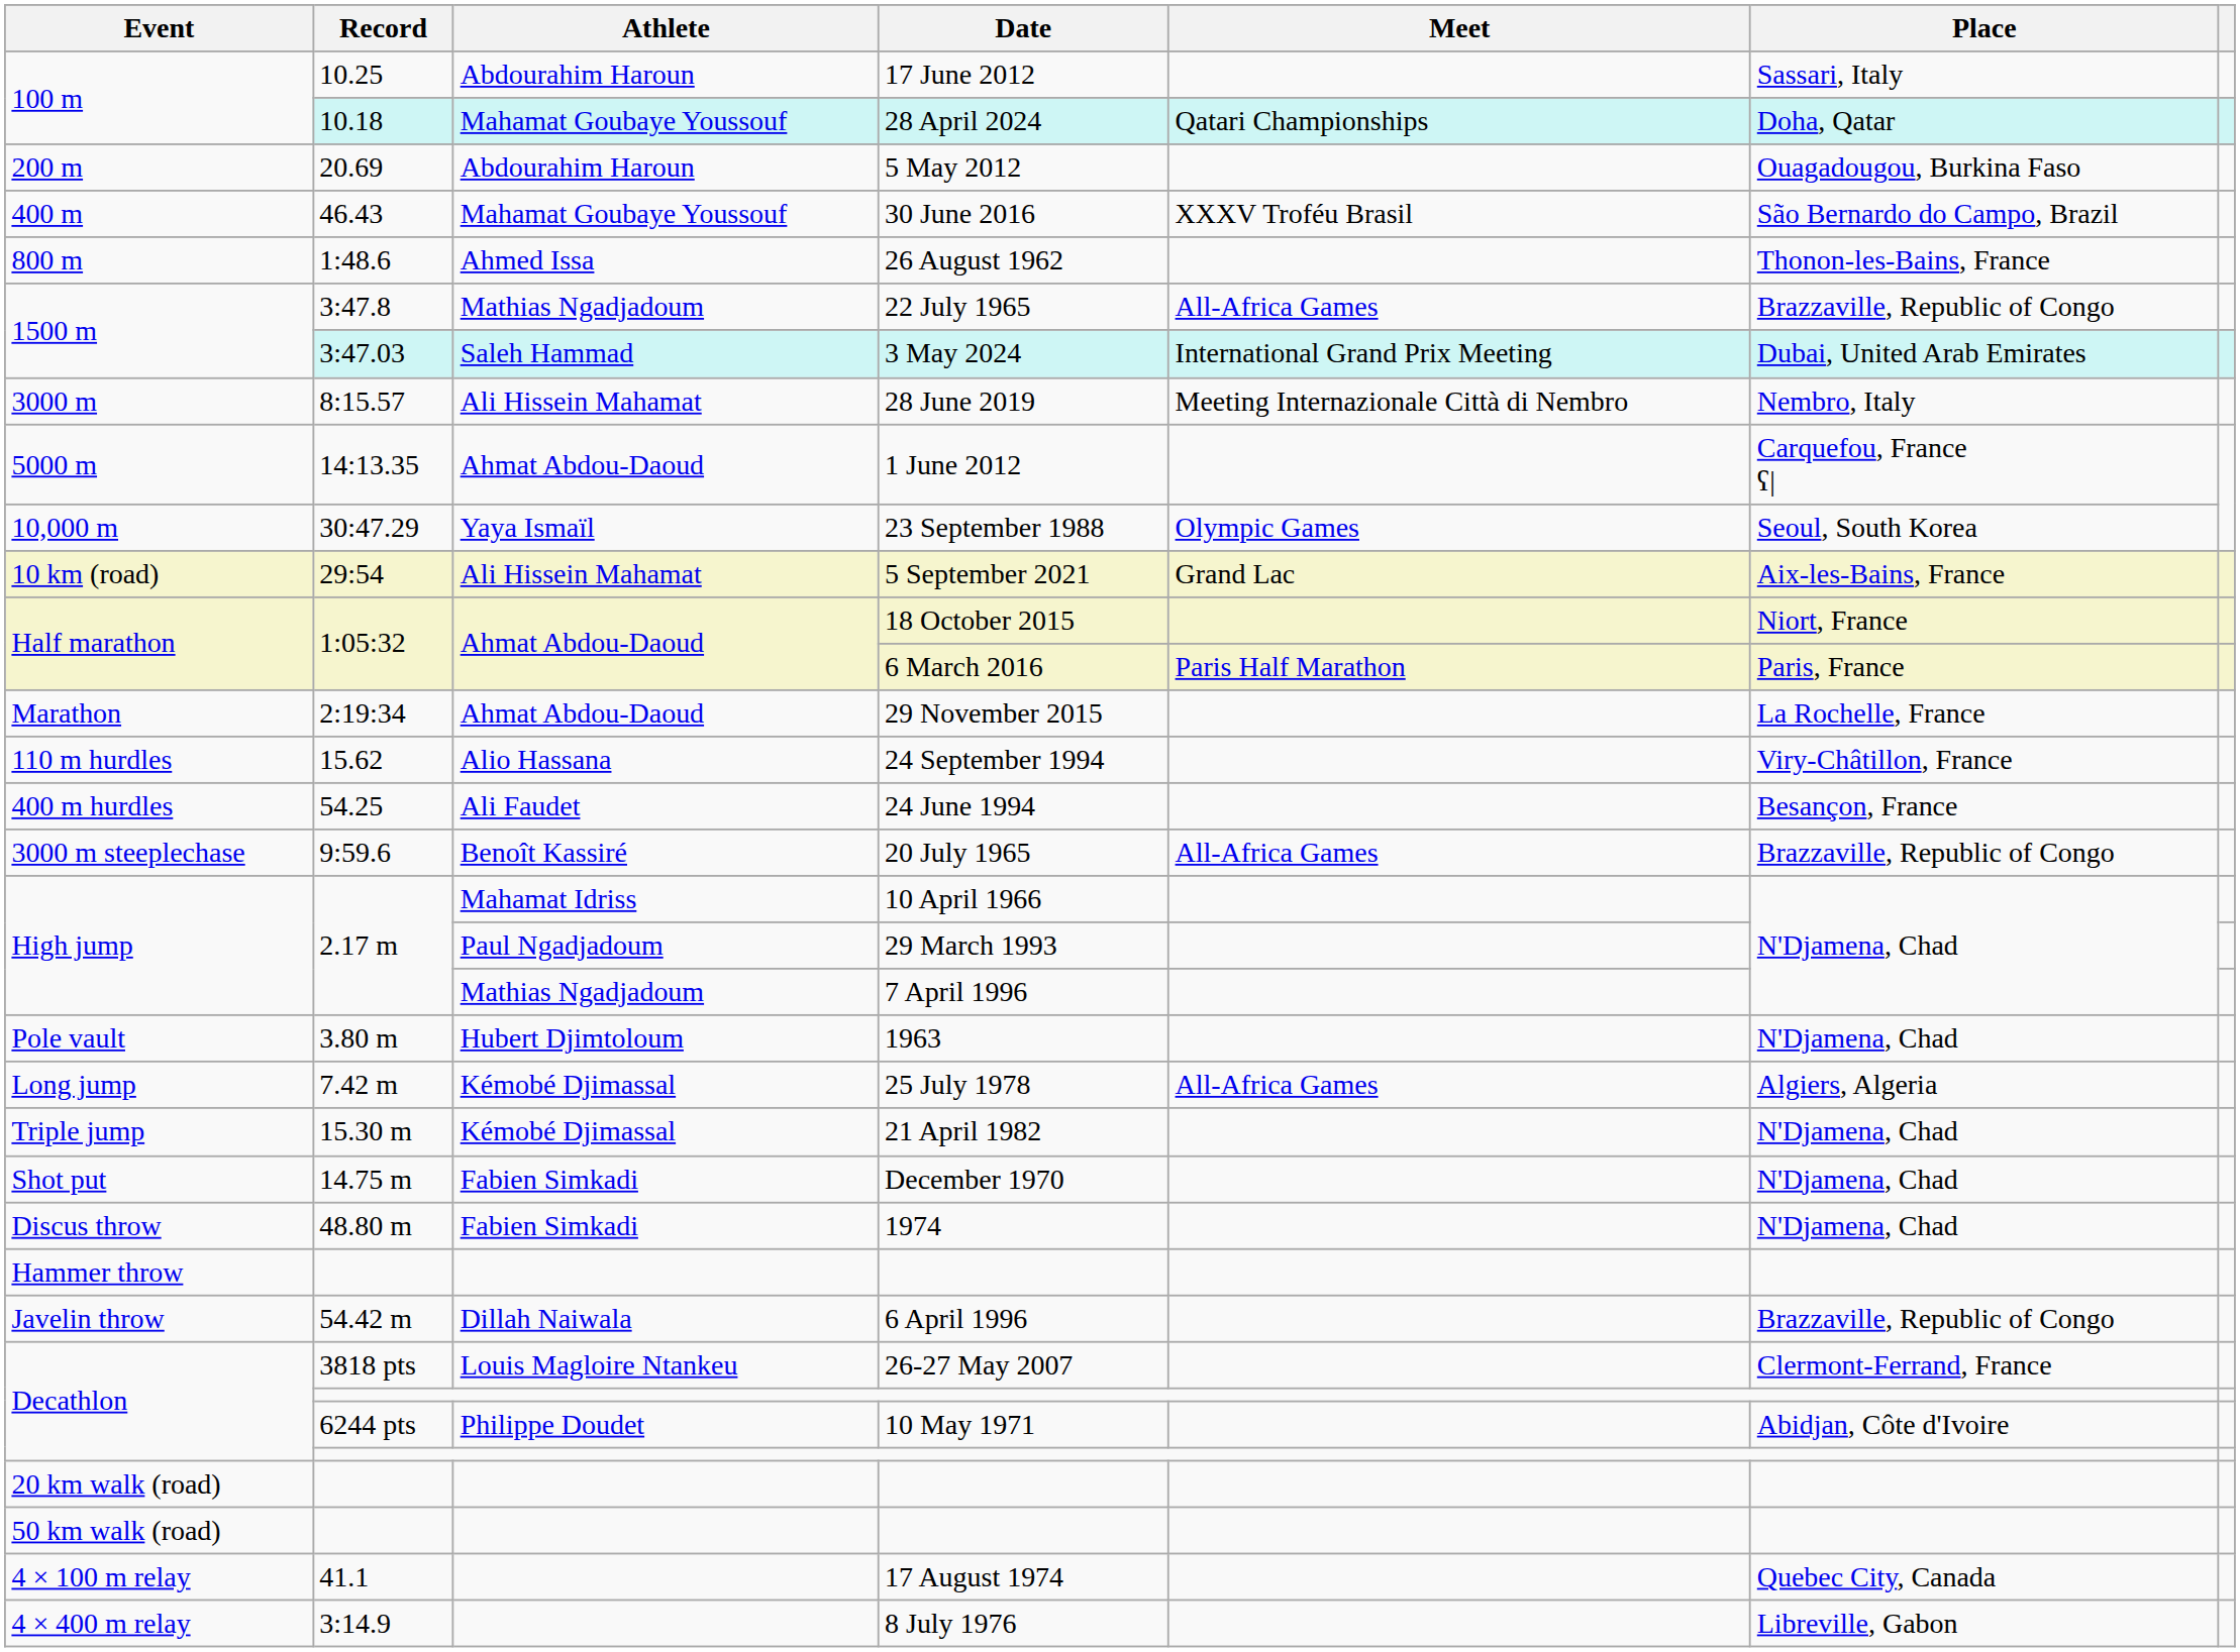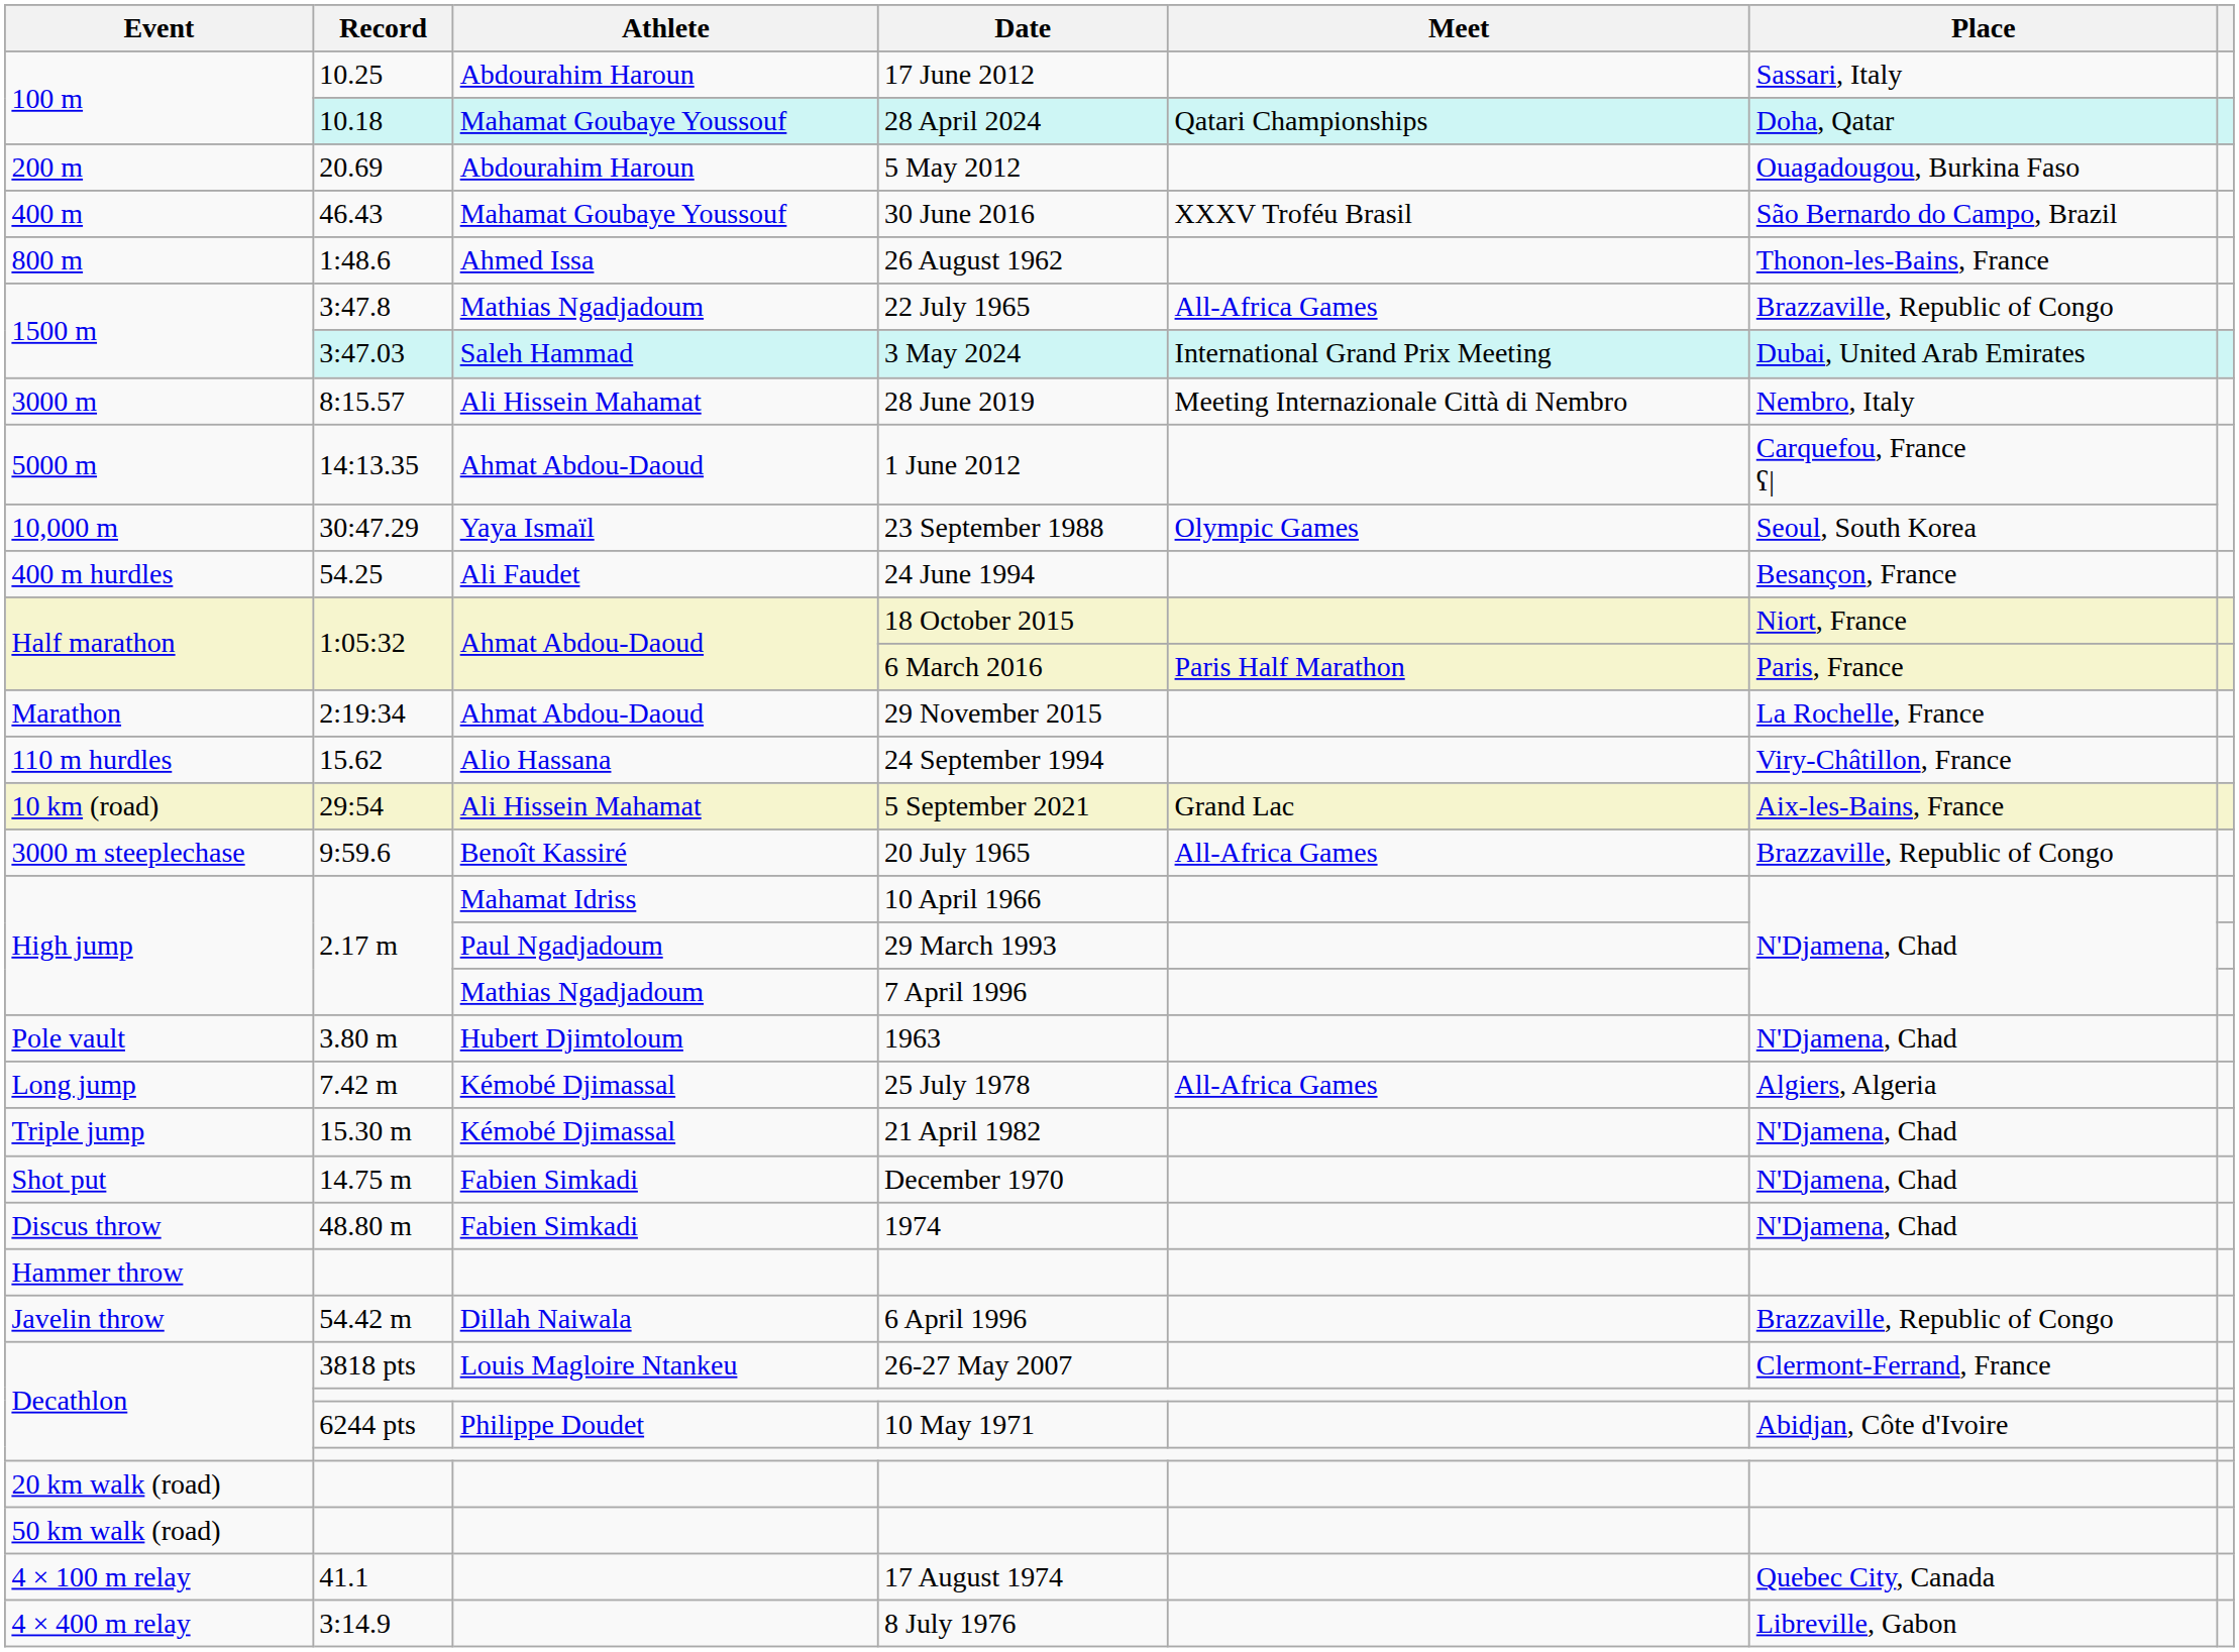 <table class="wikitable" style="font-size:95%; width: 95%;">
 <tr>
 <th>Event</th>
 <th>Record</th>
 <th>Athlete</th>
 <th>Date</th>
 <th>Meet</th>
 <th>Place</th>
 <th></th>
 </tr>
 <tr>
 <td rowspan=2><a href='#'>100 m</a></td>
 <td>10.25 </td>
 <td><a href='#'>Abdourahim Haroun</a></td>
 <td>17 June 2012</td>
 <td></td>
 <td><a href='#'>Sassari</a>, Italy</td>
 <td></td>
 </tr>
 <tr bgcolor="#CEF6F5">
 <td>10.18 </td>
 <td><a href='#'>Mahamat Goubaye Youssouf</a></td>
 <td>28 April 2024</td>
 <td>Qatari Championships</td>
 <td><a href='#'>Doha</a>, Qatar</td>
 <td></td>
 </tr>
 <tr>
 <td><a href='#'>200 m</a></td>
 <td>20.69</td>
 <td><a href='#'>Abdourahim Haroun</a></td>
 <td>5 May 2012</td>
 <td></td>
 <td><a href='#'>Ouagadougou</a>, Burkina Faso</td>
 <td></td>
 </tr>
 <tr>
 <td><a href='#'>400 m</a></td>
 <td>46.43</td>
 <td><a href='#'>Mahamat Goubaye Youssouf</a></td>
 <td>30 June 2016</td>
 <td>XXXV Troféu Brasil</td>
 <td><a href='#'>São Bernardo do Campo</a>, Brazil</td>
 <td></td>
 </tr>
 <tr>
 <td><a href='#'>800 m</a></td>
 <td>1:48.6 </td>
 <td><a href='#'>Ahmed Issa</a></td>
 <td>26 August 1962</td>
 <td></td>
 <td><a href='#'>Thonon-les-Bains</a>, France</td>
 <td></td>
 </tr>
 <tr>
 <td rowspan=2><a href='#'>1500 m</a></td>
 <td>3:47.8 </td>
 <td><a href='#'>Mathias Ngadjadoum</a></td>
 <td>22 July 1965</td>
 <td><a href='#'>All-Africa Games</a></td>
 <td><a href='#'>Brazzaville</a>, Republic of Congo</td>
 <td></td>
 </tr>
 <tr bgcolor="#CEF6F5">
 <td>3:47.03</td>
 <td><a href='#'>Saleh Hammad</a></td>
 <td>3 May 2024</td>
 <td>International Grand Prix Meeting</td>
 <td><a href='#'>Dubai</a>, United Arab Emirates</td>
 <td></td>
 </tr>
 <tr>
 <td><a href='#'>3000 m</a></td>
 <td>8:15.57</td>
 <td><a href='#'>Ali Hissein Mahamat</a></td>
 <td>28 June 2019</td>
 <td>Meeting Internazionale Città di Nembro</td>
 <td><a href='#'>Nembro</a>, Italy</td>
 <td></td>
 </tr>
 <tr>
 <td><a href='#'>5000 m</a></td>
 <td>14:13.35</td>
 <td><a href='#'>Ahmat Abdou-Daoud</a></td>
 <td>1 June 2012</td>
 <td></td>
 <td><a href='#'>Carquefou</a>, France<br>ʕ|</td>
 </tr>
 <tr>
 <td><a href='#'>10,000 m</a></td>
 <td>30:47.29</td>
 <td><a href='#'>Yaya Ismaïl</a></td>
 <td>23 September 1988</td>
 <td><a href='#'>Olympic Games</a></td>
 <td><a href='#'>Seoul</a>, South Korea</td>
 </tr>
-<tr style="background:#f6F5CE;">
-<td><a href='#'>10 km</a> (road)</td>
-<td>29:54</td>
-<td><a href='#'>Ali Hissein Mahamat</a></td>
-<td>5 September 2021</td>
-<td>Grand Lac</td>
-<td><a href='#'>Aix-les-Bains</a>, France</td>
+<tr>
+<td><a href='#'>400 m hurdles</a></td>
+<td>54.25</td>
+<td><a href='#'>Ali Faudet</a></td>
+<td>24 June 1994</td>
+<td></td>
+<td><a href='#'>Besançon</a>, France</td>
 <td></td>
 </tr>
 <tr style="background:#f6F5CE;">
 <td rowspan=2><a href='#'>Half marathon</a></td>
 <td rowspan=2>1:05:32</td>
 <td rowspan=2><a href='#'>Ahmat Abdou-Daoud</a></td>
 <td>18 October 2015</td>
 <td></td>
 <td><a href='#'>Niort</a>, France</td>
 <td></td>
 </tr>
 <tr style="background:#f6F5CE;">
 <td>6 March 2016</td>
 <td><a href='#'>Paris Half Marathon</a></td>
 <td><a href='#'>Paris</a>, France</td>
 <td></td>
 </tr>
 <tr>
 <td><a href='#'>Marathon</a></td>
 <td>2:19:34</td>
 <td><a href='#'>Ahmat Abdou-Daoud</a></td>
 <td>29 November 2015</td>
 <td></td>
 <td><a href='#'>La Rochelle</a>, France</td>
 <td></td>
 </tr>
 <tr>
 <td><a href='#'>110 m hurdles</a></td>
 <td>15.62</td>
 <td><a href='#'>Alio Hassana</a></td>
 <td>24 September 1994</td>
 <td></td>
 <td><a href='#'>Viry-Châtillon</a>, France</td>
 <td></td>
 </tr>
-<tr>
-<td><a href='#'>400 m hurdles</a></td>
-<td>54.25</td>
-<td><a href='#'>Ali Faudet</a></td>
-<td>24 June 1994</td>
-<td></td>
-<td><a href='#'>Besançon</a>, France</td>
+<tr style="background:#f6F5CE;">
+<td><a href='#'>10 km</a> (road)</td>
+<td>29:54</td>
+<td><a href='#'>Ali Hissein Mahamat</a></td>
+<td>5 September 2021</td>
+<td>Grand Lac</td>
+<td><a href='#'>Aix-les-Bains</a>, France</td>
 <td></td>
 </tr>
 <tr>
 <td><a href='#'>3000 m steeplechase</a></td>
 <td>9:59.6 </td>
 <td><a href='#'>Benoît Kassiré</a></td>
 <td>20 July 1965</td>
 <td><a href='#'>All-Africa Games</a></td>
 <td><a href='#'>Brazzaville</a>, Republic of Congo</td>
 <td></td>
 </tr>
 <tr>
 <td rowspan=3><a href='#'>High jump</a></td>
 <td rowspan=3>2.17 m</td>
 <td><a href='#'>Mahamat Idriss</a></td>
 <td>10 April 1966</td>
 <td></td>
 <td rowspan=3><a href='#'>N'Djamena</a>, Chad</td>
 <td></td>
 </tr>
 <tr>
 <td><a href='#'>Paul Ngadjadoum</a></td>
 <td>29 March 1993</td>
 <td></td>
 <td></td>
 </tr>
 <tr>
 <td><a href='#'>Mathias Ngadjadoum</a></td>
 <td>7 April 1996</td>
 <td></td>
 <td></td>
 </tr>
 <tr>
 <td><a href='#'>Pole vault</a></td>
 <td>3.80 m</td>
 <td><a href='#'>Hubert Djimtoloum</a></td>
 <td>1963</td>
 <td></td>
 <td><a href='#'>N'Djamena</a>, Chad</td>
 <td></td>
 </tr>
 <tr>
 <td><a href='#'>Long jump</a></td>
 <td>7.42 m</td>
 <td><a href='#'>Kémobé Djimassal</a></td>
 <td>25 July 1978</td>
 <td><a href='#'>All-Africa Games</a></td>
 <td><a href='#'>Algiers</a>, Algeria</td>
 <td></td>
 </tr>
 <tr>
 <td><a href='#'>Triple jump</a></td>
 <td>15.30 m</td>
 <td><a href='#'>Kémobé Djimassal</a></td>
 <td>21 April 1982</td>
 <td></td>
 <td><a href='#'>N'Djamena</a>, Chad</td>
 <td></td>
 </tr>
 <tr>
 <td><a href='#'>Shot put</a></td>
 <td>14.75 m</td>
 <td><a href='#'>Fabien Simkadi</a></td>
 <td>December 1970</td>
 <td></td>
 <td><a href='#'>N'Djamena</a>, Chad</td>
 <td></td>
 </tr>
 <tr>
 <td><a href='#'>Discus throw</a></td>
 <td>48.80 m</td>
 <td><a href='#'>Fabien Simkadi</a></td>
 <td>1974</td>
 <td></td>
 <td><a href='#'>N'Djamena</a>, Chad</td>
 <td></td>
 </tr>
 <tr>
 <td><a href='#'>Hammer throw</a></td>
 <td></td>
 <td></td>
 <td></td>
 <td></td>
 <td></td>
 <td></td>
 </tr>
 <tr>
 <td><a href='#'>Javelin throw</a></td>
 <td>54.42 m</td>
 <td><a href='#'>Dillah Naiwala</a></td>
 <td>6 April 1996</td>
 <td></td>
 <td><a href='#'>Brazzaville</a>, Republic of Congo</td>
 <td></td>
 </tr>
 <tr>
 <td rowspan=4><a href='#'>Decathlon</a></td>
 <td>3818 pts </td>
 <td><a href='#'>Louis Magloire Ntankeu</a></td>
 <td>26-27 May 2007</td>
 <td></td>
 <td><a href='#'>Clermont-Ferrand</a>, France</td>
 <td></td>
 </tr>
 <tr>
 <td colspan=5></td>
 <td></td>
 </tr>
 <tr>
 <td>6244 pts</td>
 <td><a href='#'>Philippe Doudet</a></td>
 <td>10 May 1971</td>
 <td></td>
 <td><a href='#'>Abidjan</a>, Côte d'Ivoire</td>
 <td></td>
 </tr>
 <tr>
 <td colspan=5></td>
 <td></td>
 </tr>
 <tr>
 <td><a href='#'>20 km walk</a> (road)</td>
 <td></td>
 <td></td>
 <td></td>
 <td></td>
 <td></td>
 <td></td>
 </tr>
 <tr>
 <td><a href='#'>50 km walk</a> (road)</td>
 <td></td>
 <td></td>
 <td></td>
 <td></td>
 <td></td>
 <td></td>
 </tr>
 <tr>
 <td><a href='#'>4 × 100 m relay</a></td>
 <td>41.1 </td>
 <td></td>
 <td>17 August 1974</td>
 <td></td>
 <td><a href='#'>Quebec City</a>, Canada</td>
 <td></td>
 </tr>
 <tr>
 <td><a href='#'>4 × 400 m relay</a></td>
 <td>3:14.9 </td>
 <td></td>
 <td>8 July 1976</td>
 <td></td>
 <td><a href='#'>Libreville</a>, Gabon</td>
 <td></td>
 </tr>
 </table>
